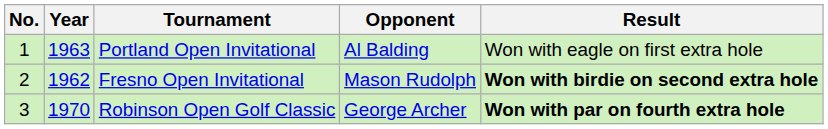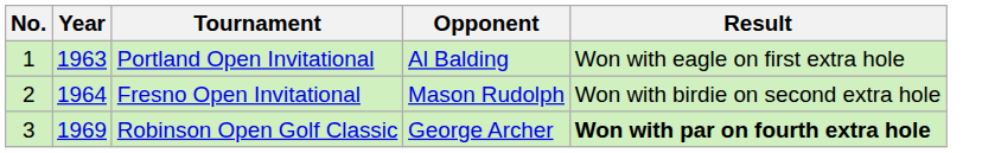 <table class="wikitable" style="font-size:95%;">
 <tr>
 <th>No.</th>
 <th>Year</th>
 <th>Tournament</th>
 <th>Opponent</th>
 <th>Result</th>
 </tr>
 <tr style="background:#D0F0C0;">
 <td align=center>1</td>
 <td><a href='#'>1963</a></td>
 <td><a href='#'>Portland Open Invitational</a></td>
 <td> <a href='#'>Al Balding</a></td>
 <td>Won with eagle on first extra hole</td>
 </tr>
 <tr style="background:#D0F0C0;">
 <td align=center>2</td>
-<td><a href='#'>1962</a></td>
+<td><a href='#'>1964</a></td>
 <td><a href='#'>Fresno Open Invitational</a></td>
 <td> <a href='#'>Mason Rudolph</a></td>
-<td><strong>Won with birdie on second extra hole</strong></td>
+<td>Won with birdie on second extra hole</td>
 </tr>
 <tr style="background:#D0F0C0;">
 <td align=center>3</td>
-<td><a href='#'>1970</a></td>
+<td><a href='#'>1969</a></td>
 <td><a href='#'>Robinson Open Golf Classic</a></td>
 <td> <a href='#'>George Archer</a></td>
 <td><strong>Won with par on fourth extra hole</strong></td>
 </tr>
 </table>
